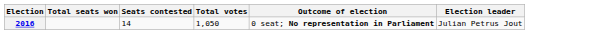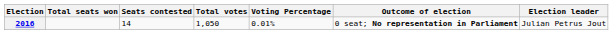 <table class="wikitable">
 <tr>
 <th>Election</th>
 <th>Total seats won</th>
 <th>Seats contested</th>
 <th>Total votes</th>
+<th>Voting Percentage</th>
 <th>Outcome of election</th>
 <th>Election leader</th>
 </tr>
 <tr>
 <th><a href='#'>2016</a></th>
 <td></td>
 <td>14</td>
 <td>1,050</td>
+<td>0.01%</td>
 <td>0 seat; <strong>No representation in Parliament</strong></td>
 <td>Julian Petrus Jout</td>
 </tr>
 </table>
